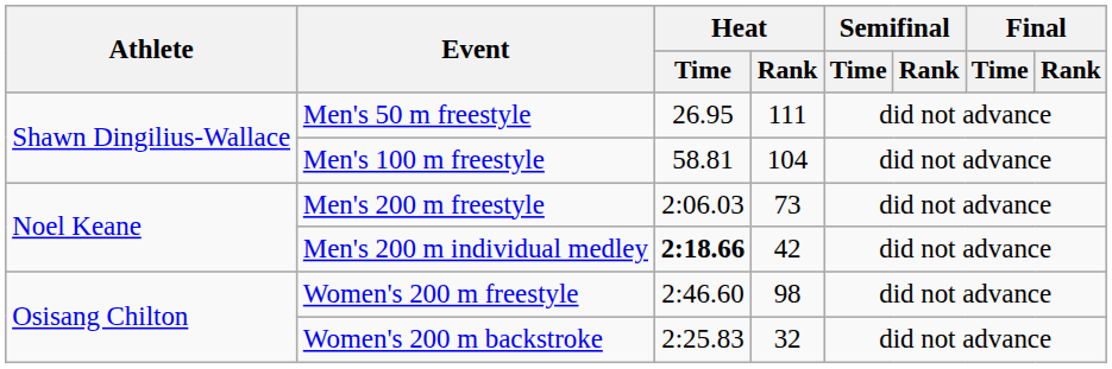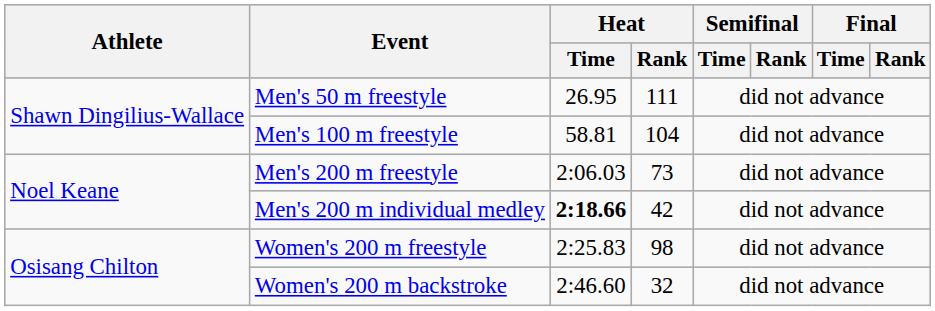 <table class=wikitable style="font-size:90%">
 <tr>
 <th rowspan="2">Athlete</th>
 <th rowspan="2">Event</th>
 <th colspan="2">Heat</th>
 <th colspan="2">Semifinal</th>
 <th colspan="2">Final</th>
 </tr>
 <tr style="font-size:95%">
 <th>Time</th>
 <th>Rank</th>
 <th>Time</th>
 <th>Rank</th>
 <th>Time</th>
 <th>Rank</th>
 </tr>
 <tr align=center>
 <td align=left rowspan=2><a href='#'>Shawn Dingilius-Wallace</a></td>
 <td align=left><a href='#'>Men's 50 m freestyle</a></td>
 <td>26.95</td>
 <td>111</td>
 <td colspan=4>did not advance</td>
 </tr>
 <tr align=center>
 <td align=left><a href='#'>Men's 100 m freestyle</a></td>
 <td>58.81</td>
 <td>104</td>
 <td colspan=4>did not advance</td>
 </tr>
 <tr align=center>
 <td align=left rowspan=2><a href='#'>Noel Keane</a></td>
 <td align=left><a href='#'>Men's 200 m freestyle</a></td>
 <td>2:06.03</td>
 <td>73</td>
 <td colspan=4>did not advance</td>
 </tr>
 <tr align=center>
 <td align=left><a href='#'>Men's 200 m individual medley</a></td>
 <td><strong>2:18.66</strong></td>
 <td>42</td>
 <td colspan=4>did not advance</td>
 </tr>
 <tr align=center>
 <td align=left rowspan=2><a href='#'>Osisang Chilton</a></td>
 <td align=left><a href='#'>Women's 200 m freestyle</a></td>
-<td>2:46.60</td>
+<td>2:25.83</td>
 <td>98</td>
 <td colspan=4>did not advance</td>
 </tr>
 <tr align=center>
 <td align=left><a href='#'>Women's 200 m backstroke</a></td>
-<td>2:25.83</td>
+<td>2:46.60</td>
 <td>32</td>
 <td colspan=4>did not advance</td>
 </tr>
 </table>
